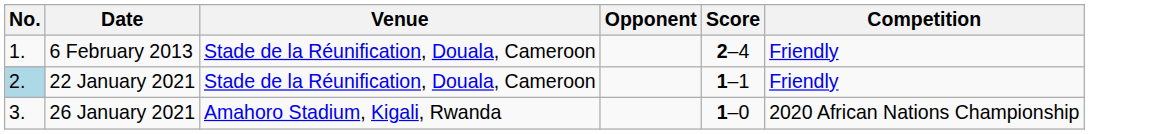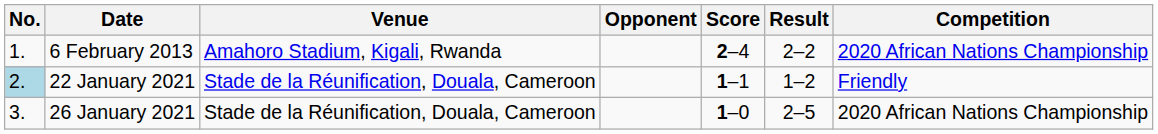 <table class="wikitable">
 <tr>
 <th>No.</th>
 <th>Date</th>
 <th>Venue</th>
 <th>Opponent</th>
 <th>Score</th>
+<th>Result</th>
 <th>Competition</th>
 </tr>
 <tr>
 <td>1.</td>
 <td>6 February 2013</td>
-<td><a href='#'>Stade de la Réunification</a>, <a href='#'>Douala</a>, Cameroon</td>
+<td><a href='#'>Amahoro Stadium</a>, <a href='#'>Kigali</a>, Rwanda</td>
 <td></td>
 <td align=center><strong>2</strong>–4</td>
-<td><a href='#'>Friendly</a></td>
+<td align=center>2–2</td>
+<td><a href='#'>2020 African Nations Championship</a></td>
 </tr>
 <tr>
 <td style="background: lightblue;">2.</td>
 <td>22 January 2021</td>
 <td><a href='#'>Stade de la Réunification</a>, <a href='#'>Douala</a>, Cameroon</td>
 <td></td>
 <td align=center><strong>1</strong>–1</td>
+<td align=center>1–2</td>
 <td><a href='#'>Friendly</a></td>
 </tr>
 <tr>
 <td>3.</td>
 <td>26 January 2021</td>
-<td><a href='#'>Amahoro Stadium</a>, <a href='#'>Kigali</a>, Rwanda</td>
+<td>Stade de la Réunification, Douala, Cameroon</td>
 <td></td>
 <td align=center><strong>1</strong>–0</td>
+<td align=center>2–5</td>
 <td>2020 African Nations Championship</td>
 </tr>
 </table>
